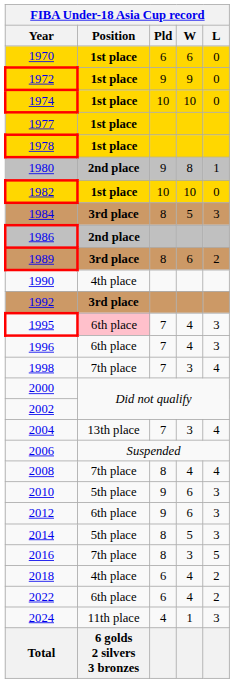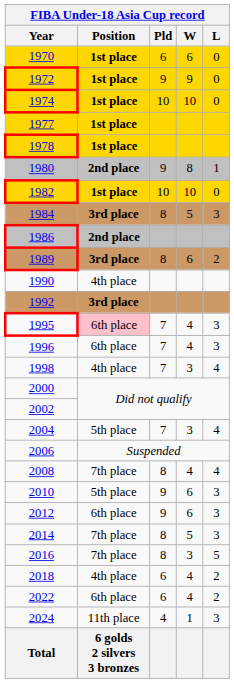 <table class="wikitable" style="text-align: center; font-size:95%;">
 <tr>
 <th colspan=9><a href='#'>FIBA Under-18 Asia Cup record</a></th>
 </tr>
 <tr>
 <th width=80px>Year</th>
 <th width=80px>Position</th>
 <th width=25px>Pld</th>
 <th width=25px>W</th>
 <th width=25px>L</th>
 </tr>
 <tr style="background:gold;">
 <td> <a href='#'>1970</a></td>
 <td><strong>1st place</strong></td>
 <td>6</td>
 <td>6</td>
 <td>0</td>
 </tr>
 <tr style="background:gold;">
 <td style="border: 3px solid red;"> <a href='#'>1972</a></td>
 <td><strong>1st place</strong></td>
 <td>9</td>
 <td>9</td>
 <td>0</td>
 </tr>
 <tr style="background:gold;">
 <td style="border: 3px solid red;"> <a href='#'>1974</a></td>
 <td><strong>1st place</strong></td>
 <td>10</td>
 <td>10</td>
 <td>0</td>
 </tr>
 <tr style="background:gold;">
 <td> <a href='#'>1977</a></td>
 <td><strong>1st place</strong></td>
 <td></td>
 <td></td>
 <td></td>
 </tr>
 <tr style="background:gold;">
 <td style="border: 3px solid red;"> <a href='#'>1978</a></td>
 <td><strong>1st place</strong></td>
 <td></td>
 <td></td>
 <td></td>
 </tr>
 <tr style="background:silver;">
 <td> <a href='#'>1980</a></td>
 <td><strong>2nd place</strong></td>
 <td>9</td>
 <td>8</td>
 <td>1</td>
 </tr>
 <tr style="background:gold;">
 <td style="border: 3px solid red;"> <a href='#'>1982</a></td>
 <td><strong>1st place</strong></td>
 <td>10</td>
 <td>10</td>
 <td>0</td>
 </tr>
 <tr style="background:#cc9966;">
 <td> <a href='#'>1984</a></td>
 <td><strong>3rd place</strong></td>
 <td>8</td>
 <td>5</td>
 <td>3</td>
 </tr>
 <tr style="background:silver;">
 <td style="border: 3px solid red;"> <a href='#'>1986</a></td>
 <td><strong>2nd place</strong></td>
 <td></td>
 <td></td>
 <td></td>
 </tr>
 <tr style="background:#cc9966;">
 <td style="border: 3px solid red;"> <a href='#'>1989</a></td>
 <td><strong>3rd place</strong></td>
 <td>8</td>
 <td>6</td>
 <td>2</td>
 </tr>
 <tr>
 <td> <a href='#'>1990</a></td>
 <td>4th place</td>
 <td></td>
 <td></td>
 <td></td>
 </tr>
 <tr style="background:#cc9966;">
 <td> <a href='#'>1992</a></td>
 <td><strong>3rd place</strong></td>
 <td></td>
 <td></td>
 <td></td>
 </tr>
 <tr>
 <td style="border: 3px solid red;"> <a href='#'>1995</a></td>
 <td style="background: pink;">6th place</td>
 <td>7</td>
 <td>4</td>
 <td>3</td>
 </tr>
 <tr>
 <td> <a href='#'>1996</a></td>
 <td>6th place</td>
 <td>7</td>
 <td>4</td>
 <td>3</td>
 </tr>
 <tr>
 <td> <a href='#'>1998</a></td>
-<td>7th place</td>
+<td>4th place</td>
 <td>7</td>
 <td>3</td>
 <td>4</td>
 </tr>
 <tr>
 <td> <a href='#'>2000</a></td>
 <td colspan=4 rowspan=2><em>Did not qualify</em></td>
 </tr>
 <tr>
 <td> <a href='#'>2002</a></td>
 </tr>
 <tr>
 <td> <a href='#'>2004</a></td>
-<td>13th place</td>
+<td>5th place</td>
 <td>7</td>
 <td>3</td>
 <td>4</td>
 </tr>
 <tr>
 <td> <a href='#'>2006</a></td>
 <td colspan=4><em>Suspended</em></td>
 </tr>
 <tr>
 <td> <a href='#'>2008</a></td>
 <td>7th place</td>
 <td>8</td>
 <td>4</td>
 <td>4</td>
 </tr>
 <tr>
 <td> <a href='#'>2010</a></td>
 <td>5th place</td>
 <td>9</td>
 <td>6</td>
 <td>3</td>
 </tr>
 <tr>
 <td> <a href='#'>2012</a></td>
 <td>6th place</td>
 <td>9</td>
 <td>6</td>
 <td>3</td>
 </tr>
 <tr>
 <td> <a href='#'>2014</a></td>
-<td>5th place</td>
+<td>7th place</td>
 <td>8</td>
 <td>5</td>
 <td>3</td>
 </tr>
 <tr>
 <td> <a href='#'>2016</a></td>
 <td>7th place</td>
 <td>8</td>
 <td>3</td>
 <td>5</td>
 </tr>
 <tr>
 <td> <a href='#'>2018</a></td>
 <td>4th place</td>
 <td>6</td>
 <td>4</td>
 <td>2</td>
 </tr>
 <tr>
 <td> <a href='#'>2022</a></td>
 <td>6th place</td>
 <td>6</td>
 <td>4</td>
 <td>2</td>
 </tr>
 <tr>
 <td> <a href='#'>2024</a></td>
 <td>11th place</td>
 <td>4</td>
 <td>1</td>
 <td>3</td>
 </tr>
 <tr>
 <th>Total</th>
 <th>6 golds<br>2 silvers<br>3 bronzes</th>
 <th></th>
 <th></th>
 <th></th>
 </tr>
 </table>
